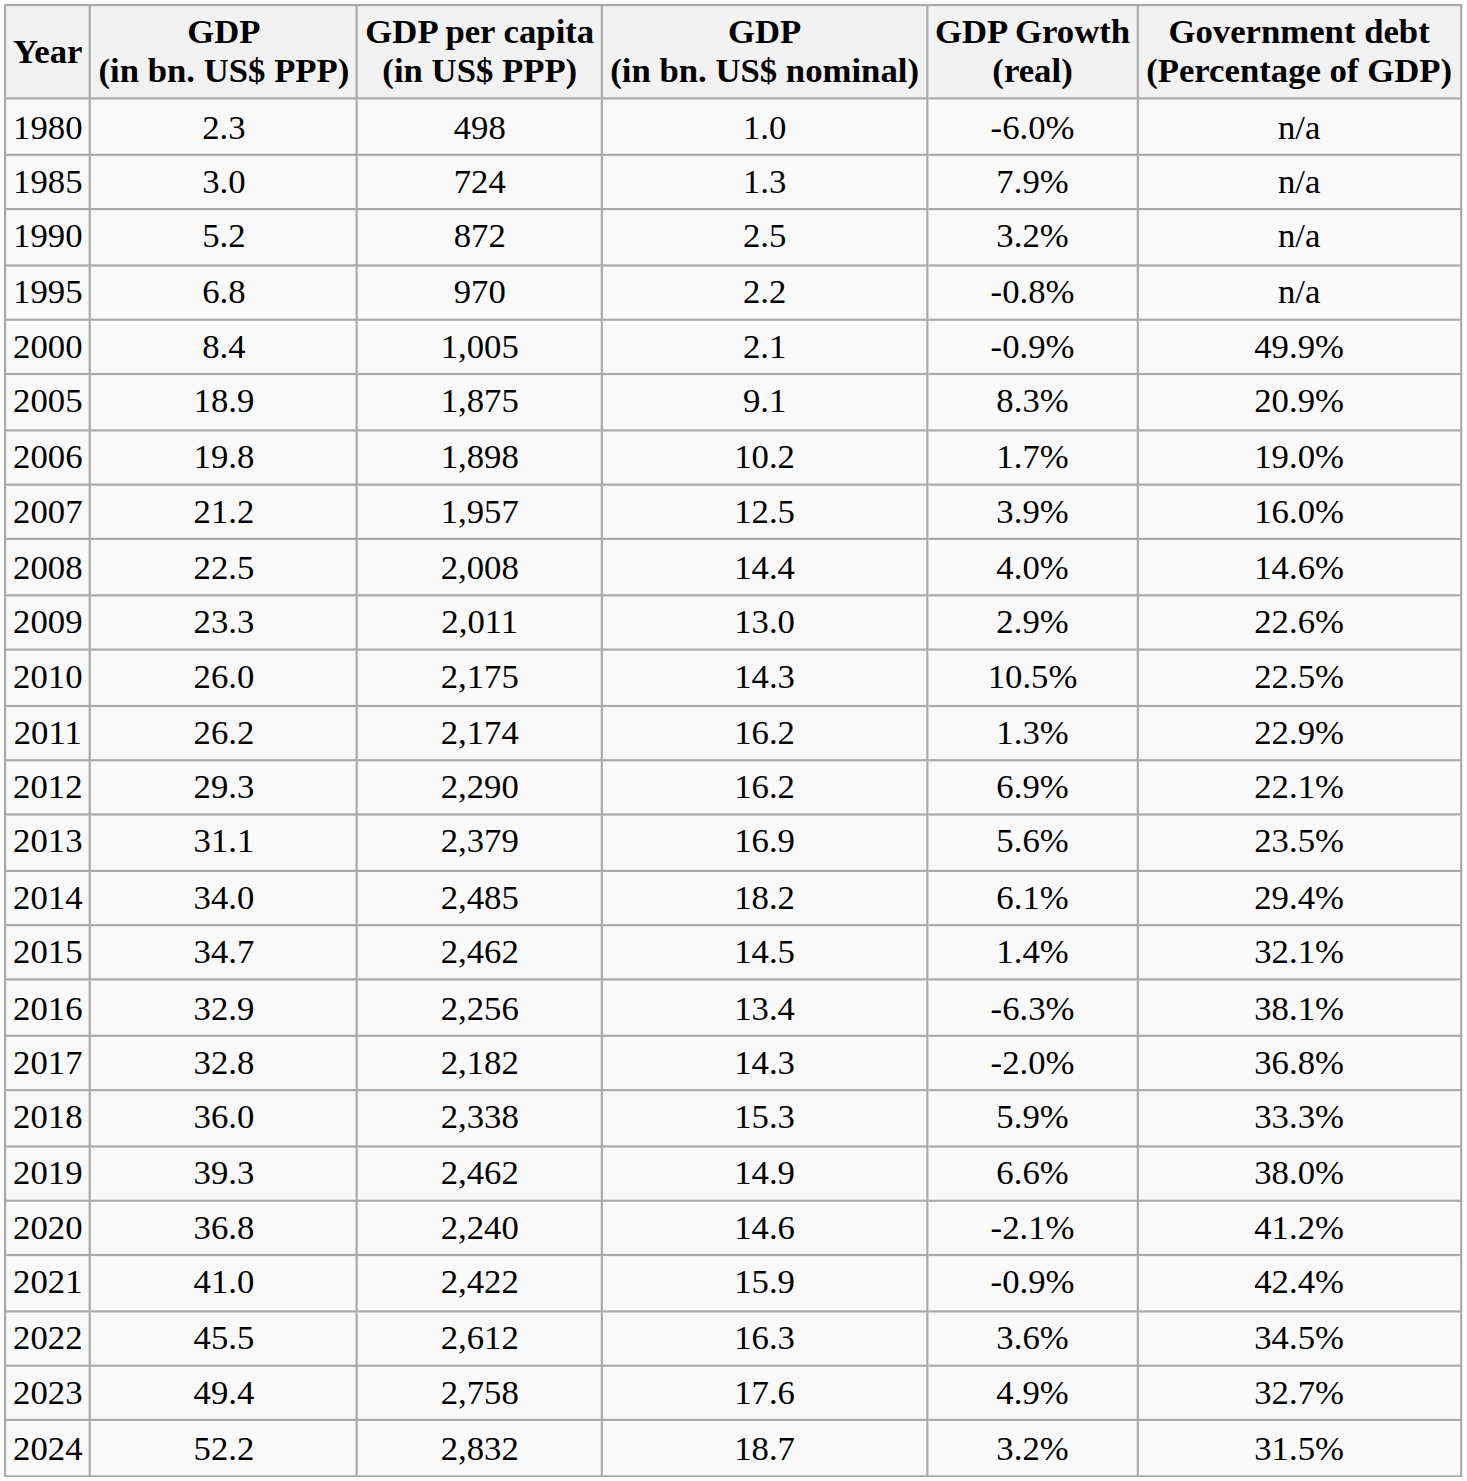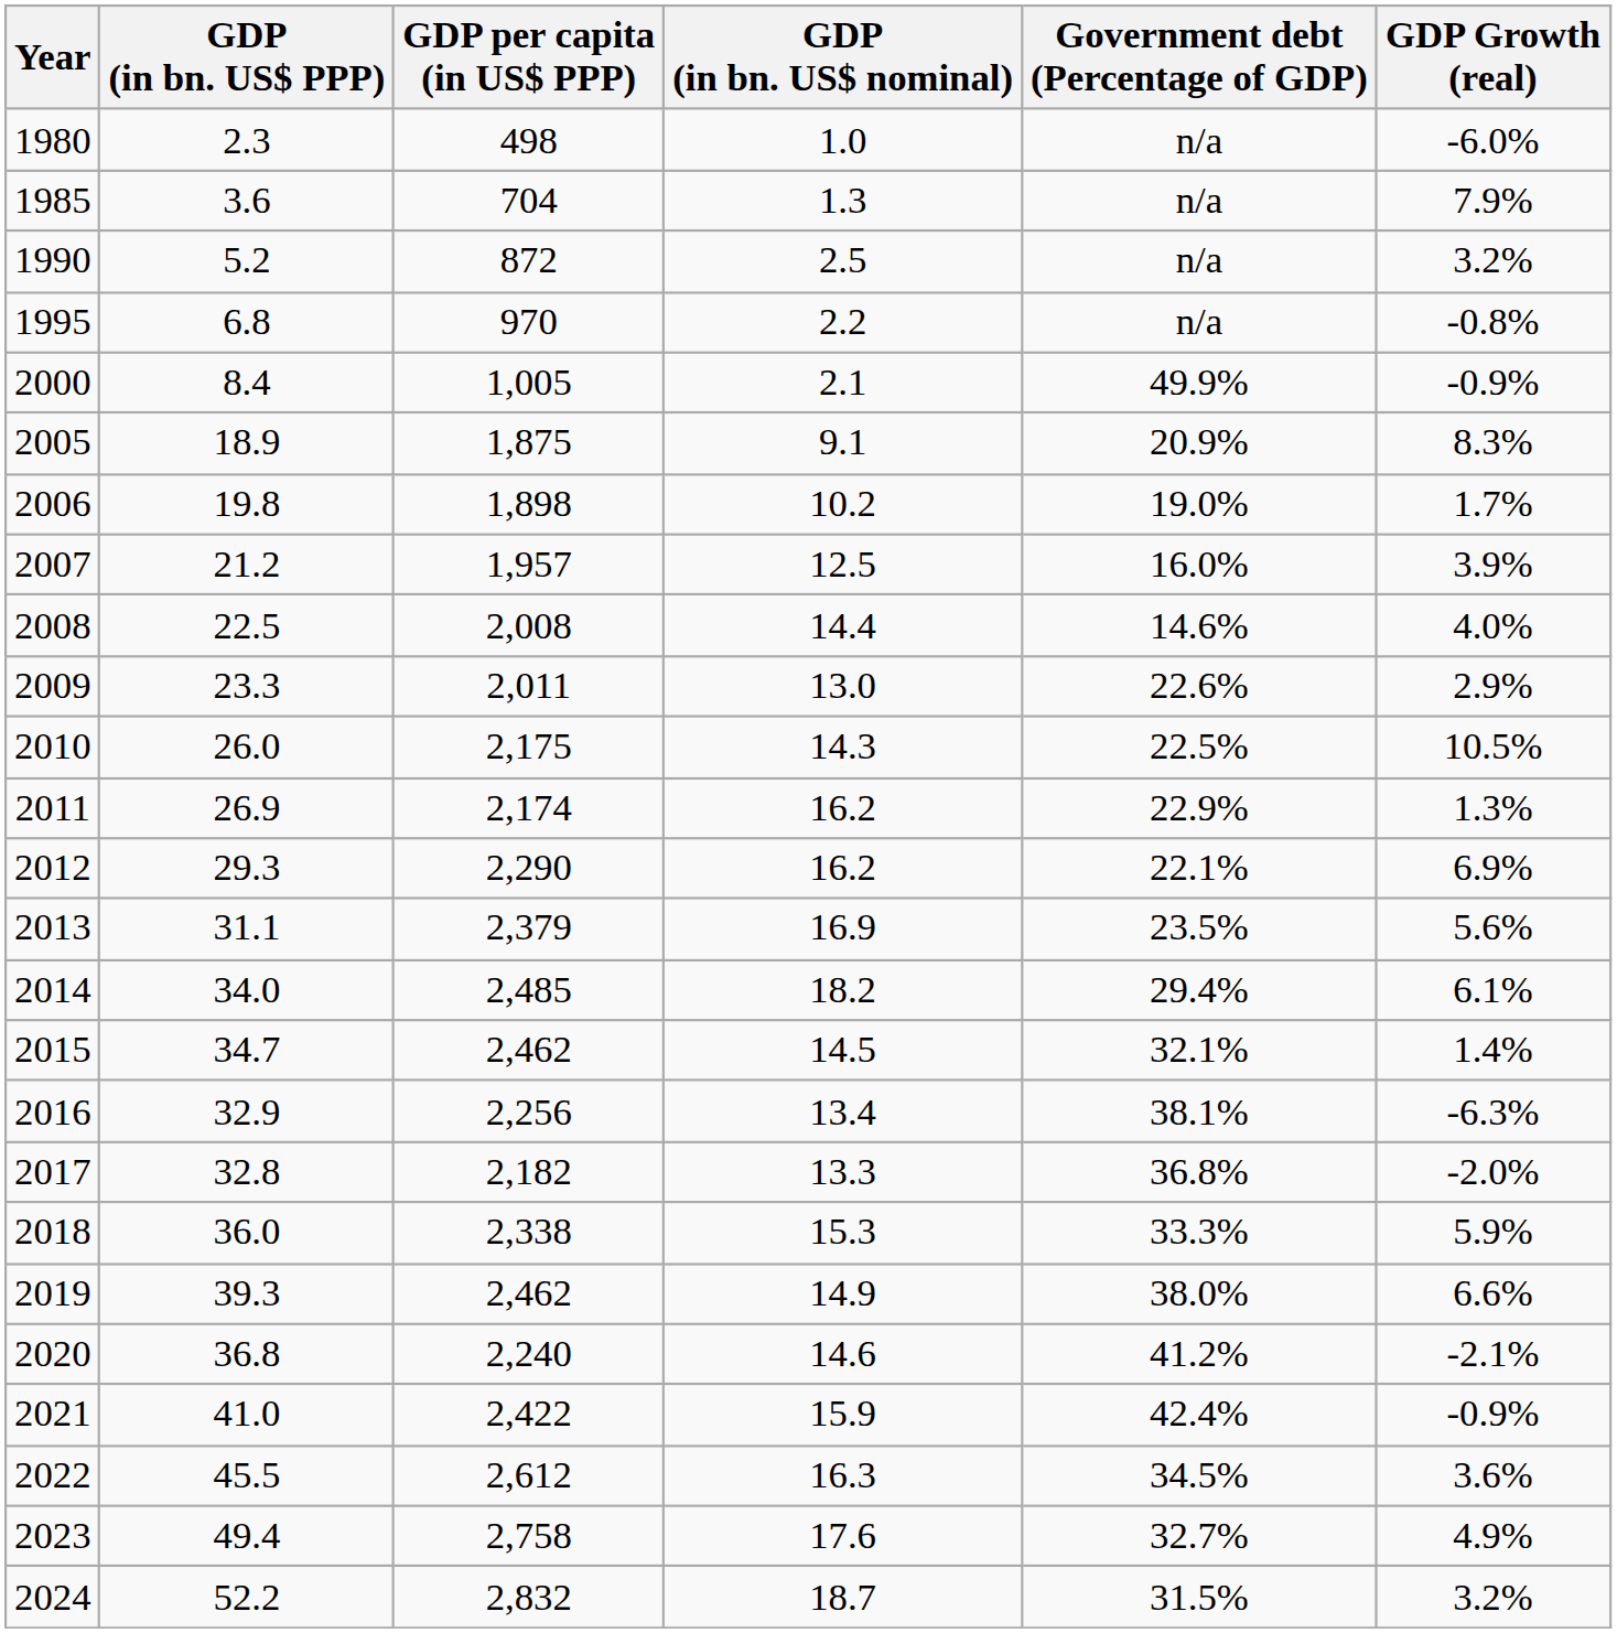 <table class="wikitable" style="text-align:center; vertical-align:middle;">
 <tr style="font-weight:bold;">
 <th>Year</th>
 <th>GDP<br>(in bn. US$ PPP)</th>
 <th>GDP per capita<br>(in US$ PPP)</th>
 <th>GDP<br>(in bn. US$ nominal)</th>
+<th>Government debt<br>(Percentage of GDP)</th>
 <th>GDP Growth<br>(real)</th>
-<th>Government debt<br>(Percentage of GDP)</th>
 </tr>
 <tr>
 <td>1980</td>
 <td>2.3</td>
 <td>498</td>
 <td>1.0</td>
+<td>n/a</td>
 <td>-6.0%</td>
-<td>n/a</td>
 </tr>
 <tr>
 <td>1985</td>
-<td>3.0</td>
-<td>724</td>
+<td>3.6</td>
+<td>704</td>
 <td>1.3</td>
+<td>n/a</td>
 <td>7.9%</td>
-<td>n/a</td>
 </tr>
 <tr>
 <td>1990</td>
 <td>5.2</td>
 <td>872</td>
 <td>2.5</td>
+<td>n/a</td>
 <td>3.2%</td>
-<td>n/a</td>
 </tr>
 <tr>
 <td>1995</td>
 <td>6.8</td>
 <td>970</td>
 <td>2.2</td>
+<td>n/a</td>
 <td>-0.8%</td>
-<td>n/a</td>
 </tr>
 <tr>
 <td>2000</td>
 <td>8.4</td>
 <td>1,005</td>
 <td>2.1</td>
+<td>49.9%</td>
 <td>-0.9%</td>
-<td>49.9%</td>
 </tr>
 <tr>
 <td>2005</td>
 <td>18.9</td>
 <td>1,875</td>
 <td>9.1</td>
+<td>20.9%</td>
 <td>8.3%</td>
-<td>20.9%</td>
 </tr>
 <tr>
 <td>2006</td>
 <td>19.8</td>
 <td>1,898</td>
 <td>10.2</td>
+<td>19.0%</td>
 <td>1.7%</td>
-<td>19.0%</td>
 </tr>
 <tr>
 <td>2007</td>
 <td>21.2</td>
 <td>1,957</td>
 <td>12.5</td>
+<td>16.0%</td>
 <td>3.9%</td>
-<td>16.0%</td>
 </tr>
 <tr>
 <td>2008</td>
 <td>22.5</td>
 <td>2,008</td>
 <td>14.4</td>
+<td>14.6%</td>
 <td>4.0%</td>
-<td>14.6%</td>
 </tr>
 <tr>
 <td>2009</td>
 <td>23.3</td>
 <td>2,011</td>
 <td>13.0</td>
+<td>22.6%</td>
 <td>2.9%</td>
-<td>22.6%</td>
 </tr>
 <tr>
 <td>2010</td>
 <td>26.0</td>
 <td>2,175</td>
 <td>14.3</td>
+<td>22.5%</td>
 <td>10.5%</td>
-<td>22.5%</td>
 </tr>
 <tr>
 <td>2011</td>
-<td>26.2</td>
+<td>26.9</td>
 <td>2,174</td>
 <td>16.2</td>
+<td>22.9%</td>
 <td>1.3%</td>
-<td>22.9%</td>
 </tr>
 <tr>
 <td>2012</td>
 <td>29.3</td>
 <td>2,290</td>
 <td>16.2</td>
+<td>22.1%</td>
 <td>6.9%</td>
-<td>22.1%</td>
 </tr>
 <tr>
 <td>2013</td>
 <td>31.1</td>
 <td>2,379</td>
 <td>16.9</td>
+<td>23.5%</td>
 <td>5.6%</td>
-<td>23.5%</td>
 </tr>
 <tr>
 <td>2014</td>
 <td>34.0</td>
 <td>2,485</td>
 <td>18.2</td>
+<td>29.4%</td>
 <td>6.1%</td>
-<td>29.4%</td>
 </tr>
 <tr>
 <td>2015</td>
 <td>34.7</td>
 <td>2,462</td>
 <td>14.5</td>
+<td>32.1%</td>
 <td>1.4%</td>
-<td>32.1%</td>
 </tr>
 <tr>
 <td>2016</td>
 <td>32.9</td>
 <td>2,256</td>
 <td>13.4</td>
+<td>38.1%</td>
 <td>-6.3%</td>
-<td>38.1%</td>
 </tr>
 <tr>
 <td>2017</td>
 <td>32.8</td>
 <td>2,182</td>
-<td>14.3</td>
+<td>13.3</td>
+<td>36.8%</td>
 <td>-2.0%</td>
-<td>36.8%</td>
 </tr>
 <tr>
 <td>2018</td>
 <td>36.0</td>
 <td>2,338</td>
 <td>15.3</td>
+<td>33.3%</td>
 <td>5.9%</td>
-<td>33.3%</td>
 </tr>
 <tr>
 <td>2019</td>
 <td>39.3</td>
 <td>2,462</td>
 <td>14.9</td>
+<td>38.0%</td>
 <td>6.6%</td>
-<td>38.0%</td>
 </tr>
 <tr>
 <td>2020</td>
 <td>36.8</td>
 <td>2,240</td>
 <td>14.6</td>
+<td>41.2%</td>
 <td>-2.1%</td>
-<td>41.2%</td>
 </tr>
 <tr>
 <td>2021</td>
 <td>41.0</td>
 <td>2,422</td>
 <td>15.9</td>
+<td>42.4%</td>
 <td>-0.9%</td>
-<td>42.4%</td>
 </tr>
 <tr>
 <td>2022</td>
 <td>45.5</td>
 <td>2,612</td>
 <td>16.3</td>
+<td>34.5%</td>
 <td>3.6%</td>
-<td>34.5%</td>
 </tr>
 <tr>
 <td>2023</td>
 <td>49.4</td>
 <td>2,758</td>
 <td>17.6</td>
+<td>32.7%</td>
 <td>4.9%</td>
-<td>32.7%</td>
 </tr>
 <tr>
 <td>2024</td>
 <td>52.2</td>
 <td>2,832</td>
 <td>18.7</td>
+<td>31.5%</td>
 <td>3.2%</td>
-<td>31.5%</td>
 </tr>
 </table>
